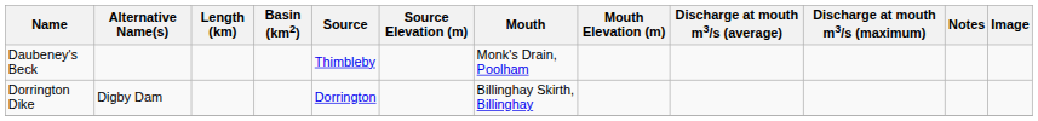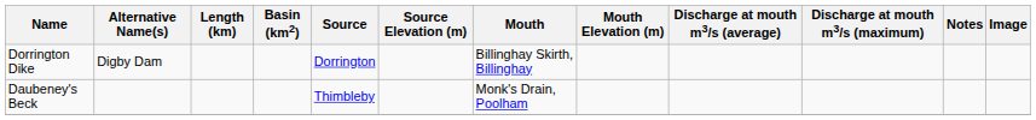 <table class="wikitable sortable">
 <tr>
 <th>Name</th>
 <th>Alternative Name(s)</th>
 <th>Length (km)</th>
 <th>Basin (km<sup>2</sup>)</th>
 <th>Source</th>
 <th>Source Elevation (m)</th>
 <th>Mouth</th>
 <th>Mouth Elevation (m)</th>
 <th>Discharge at mouth m<sup>3</sup>/s (average)</th>
 <th class="unsortable">Discharge at mouth m<sup>3</sup>/s (maximum)</th>
 <th>Notes</th>
 <th class="unsortable">Image</th>
 </tr>
 <tr>
+<td>Dorrington Dike</td>
+<td>Digby Dam</td>
+<td></td>
+<td></td>
+<td><a href='#'>Dorrington</a></td>
+<td></td>
+<td>Billinghay Skirth, <a href='#'>Billinghay</a></td>
+<td></td>
+<td></td>
+<td></td>
+<td></td>
+<td></td>
+</tr>
+<tr>
 <td>Daubeney's Beck</td>
 <td></td>
 <td></td>
 <td></td>
 <td><a href='#'>Thimbleby</a></td>
 <td></td>
 <td>Monk's Drain, <a href='#'>Poolham</a></td>
 <td></td>
 <td></td>
 <td></td>
 <td></td>
 <td></td>
 </tr>
 <tr>
-<td>Dorrington Dike</td>
-<td>Digby Dam</td>
-<td></td>
-<td></td>
-<td><a href='#'>Dorrington</a></td>
-<td></td>
-<td>Billinghay Skirth, <a href='#'>Billinghay</a></td>
-<td></td>
-<td></td>
-<td></td>
-<td></td>
-<td></td>
-</tr>
-<tr>
 </tr>
 </table>
